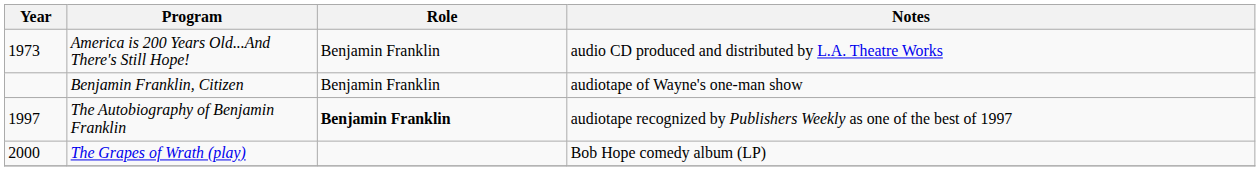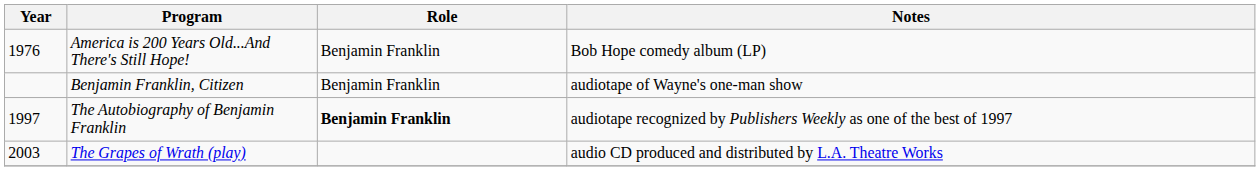 <table class="wikitable" width=100%>
 <tr>
 <th width=5%>Year</th>
 <th width=20%>Program</th>
 <th width=20%>Role</th>
 <th width=55%>Notes</th>
 </tr>
 <tr>
-<td>1973</td>
+<td>1976</td>
 <td><em>America is 200 Years Old...And There's Still Hope!</em></td>
 <td>Benjamin Franklin</td>
-<td>audio CD produced and distributed by <a href='#'>L.A. Theatre Works</a></td>
+<td>Bob Hope comedy album (LP)</td>
 </tr>
 <tr>
 <td></td>
 <td><em>Benjamin Franklin, Citizen</em></td>
 <td>Benjamin Franklin</td>
 <td>audiotape of Wayne's one-man show</td>
 </tr>
 <tr>
 <td>1997</td>
 <td><em>The Autobiography of Benjamin Franklin</em></td>
 <td><strong>Benjamin Franklin</strong></td>
 <td>audiotape recognized by <em>Publishers Weekly</em> as one of the best of 1997</td>
 </tr>
 <tr>
-<td>2000</td>
+<td>2003</td>
 <td><em><a href='#'>The Grapes of Wrath (play)</a></em></td>
 <td></td>
-<td>Bob Hope comedy album (LP)</td>
+<td>audio CD produced and distributed by <a href='#'>L.A. Theatre Works</a></td>
 </tr>
 <tr>
 </tr>
 </table>
